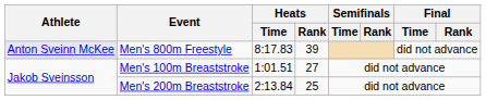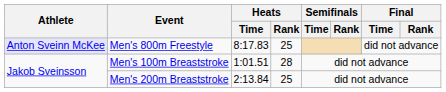 <table class=wikitable style="font-size:90%">
 <tr>
 <th rowspan="2">Athlete</th>
 <th rowspan="2">Event</th>
 <th colspan="2">Heats</th>
 <th colspan="2">Semifinals</th>
 <th colspan="2">Final</th>
 </tr>
 <tr>
 <th>Time</th>
 <th>Rank</th>
 <th>Time</th>
 <th>Rank</th>
 <th>Time</th>
 <th>Rank</th>
 </tr>
 <tr>
 <td rowspan="1" style="background: lavender;"><a href='#'>Anton Sveinn McKee</a></td>
 <td><a href='#'>Men's 800m Freestyle</a></td>
 <td align=center>8:17.83</td>
-<td align=center>39</td>
+<td align=center>25</td>
 <td colspan= 2 bgcolor="wheat"></td>
 <td align=center colspan=2>did not advance</td>
 </tr>
 <tr>
 <td rowspan="2"><a href='#'>Jakob Sveinsson</a></td>
 <td><a href='#'>Men's 100m Breaststroke</a></td>
 <td align=center>1:01.51</td>
-<td align=center>27</td>
+<td align=center>28</td>
 <td align=center colspan=4>did not advance</td>
 </tr>
 <tr>
 <td><a href='#'>Men's 200m Breaststroke</a></td>
 <td align=center>2:13.84</td>
 <td align=center>25</td>
 <td align=center colspan=4>did not advance</td>
 </tr>
 </table>
